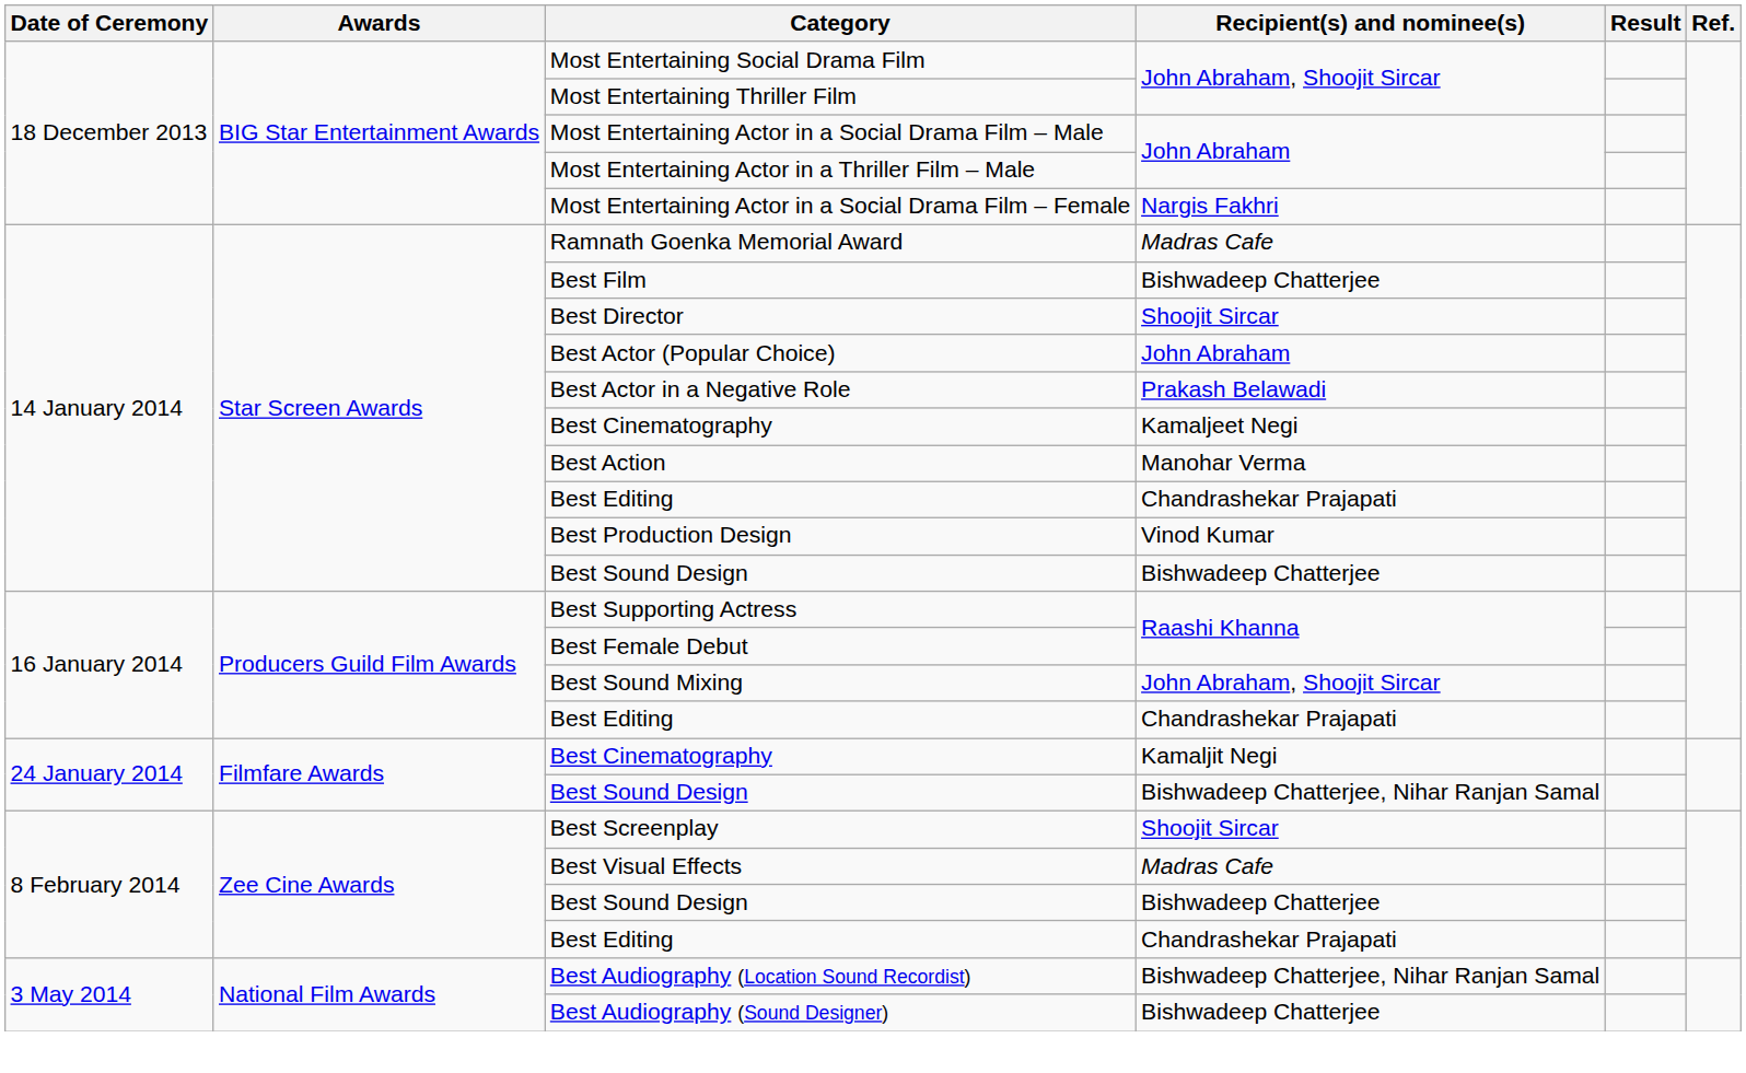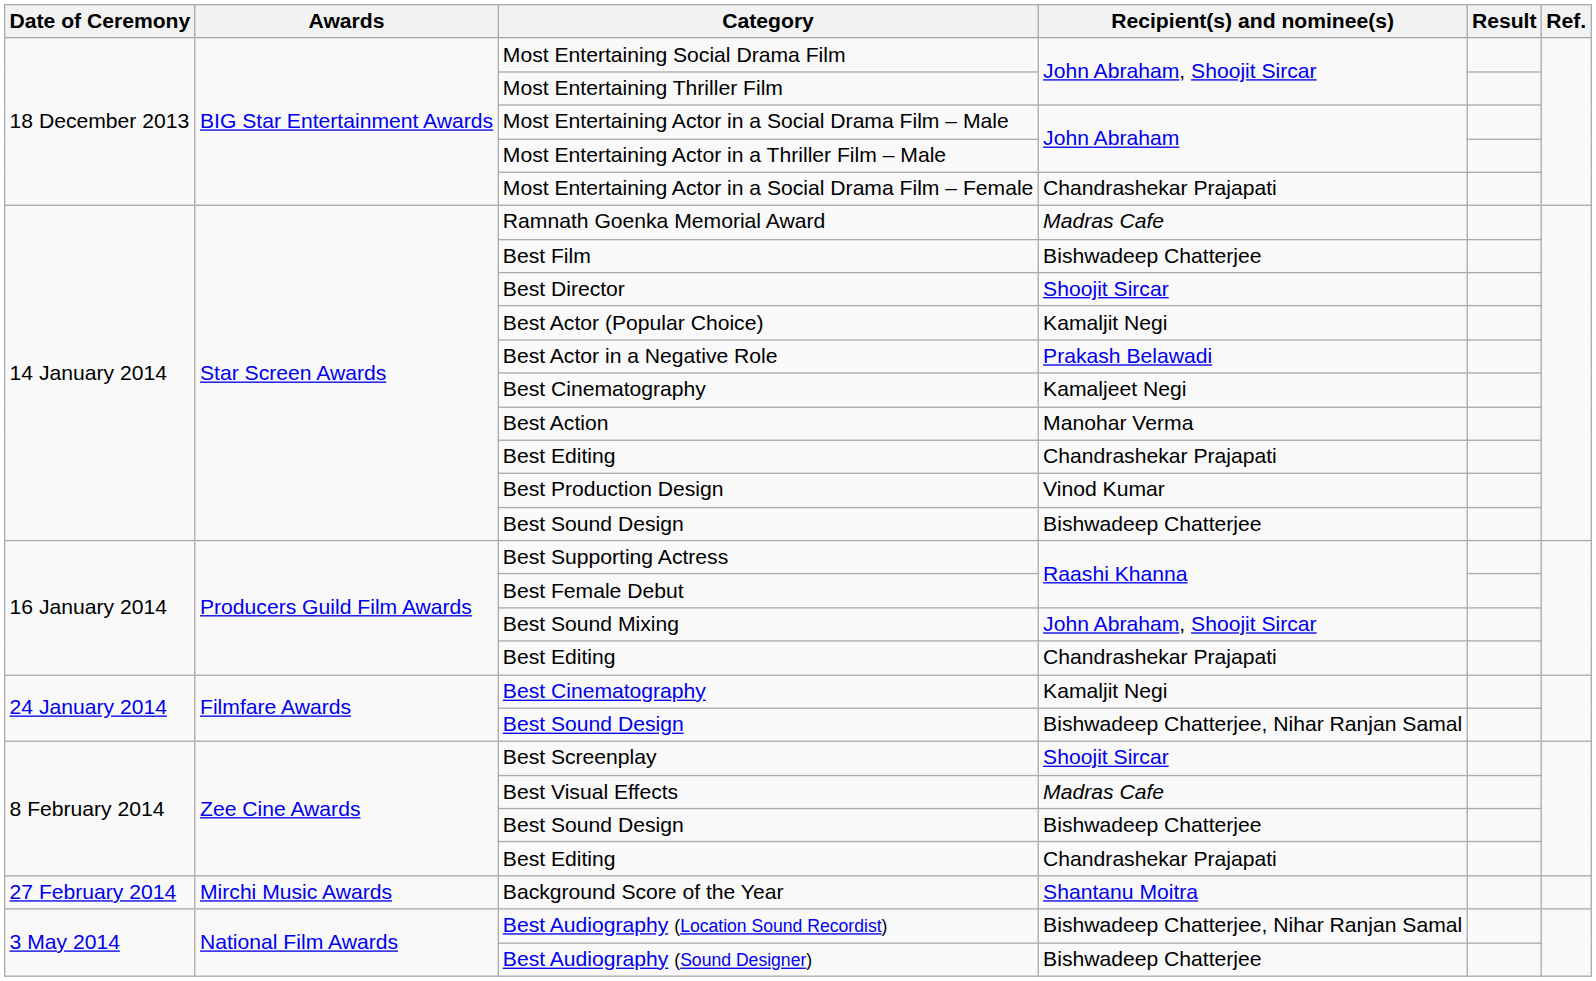 <table class="wikitable sortable">
 <tr>
 <th>Date of Ceremony</th>
 <th>Awards</th>
 <th>Category</th>
 <th>Recipient(s) and nominee(s)</th>
 <th>Result</th>
 <th>Ref.</th>
 </tr>
 <tr>
 <td rowspan="5">18 December 2013</td>
 <td rowspan="5"><a href='#'>BIG Star Entertainment Awards</a></td>
 <td>Most Entertaining Social Drama Film</td>
 <td rowspan="2"><a href='#'>John Abraham</a>, <a href='#'>Shoojit Sircar</a></td>
 <td></td>
 <td rowspan="5"></td>
 </tr>
 <tr>
 <td>Most Entertaining Thriller Film</td>
 <td></td>
 </tr>
 <tr>
 <td>Most Entertaining Actor in a Social Drama Film – Male</td>
 <td rowspan="2"><a href='#'>John Abraham</a></td>
 <td></td>
 </tr>
 <tr>
 <td>Most Entertaining Actor in a Thriller Film – Male</td>
 <td></td>
 </tr>
 <tr>
 <td>Most Entertaining Actor in a Social Drama Film – Female</td>
-<td><a href='#'>Nargis Fakhri</a></td>
+<td>Chandrashekar Prajapati</td>
 <td></td>
 </tr>
 <tr>
 <td rowspan="10">14 January 2014</td>
 <td rowspan="10"><a href='#'>Star Screen Awards</a></td>
 <td>Ramnath Goenka Memorial Award</td>
 <td><em>Madras Cafe</em></td>
 <td></td>
 <td rowspan="10"><br></td>
 </tr>
 <tr>
 <td>Best Film</td>
 <td>Bishwadeep Chatterjee</td>
 <td></td>
 </tr>
 <tr>
 <td>Best Director</td>
 <td><a href='#'>Shoojit Sircar</a></td>
 <td></td>
 </tr>
 <tr>
 <td>Best Actor (Popular Choice)</td>
-<td><a href='#'>John Abraham</a></td>
+<td>Kamaljit Negi</td>
 <td></td>
 </tr>
 <tr>
 <td>Best Actor in a Negative Role</td>
 <td><a href='#'>Prakash Belawadi</a></td>
 <td></td>
 </tr>
 <tr>
 <td>Best Cinematography</td>
 <td>Kamaljeet Negi</td>
 <td></td>
 </tr>
 <tr>
 <td>Best Action</td>
 <td>Manohar Verma</td>
 <td></td>
 </tr>
 <tr>
 <td>Best Editing</td>
 <td>Chandrashekar Prajapati</td>
 <td></td>
 </tr>
 <tr>
 <td>Best Production Design</td>
 <td>Vinod Kumar</td>
 <td></td>
 </tr>
 <tr>
 <td>Best Sound Design</td>
 <td>Bishwadeep Chatterjee</td>
 <td></td>
 </tr>
 <tr>
 <td rowspan="4">16 January 2014</td>
 <td rowspan="4"><a href='#'>Producers Guild Film Awards</a></td>
 <td>Best Supporting Actress</td>
 <td rowspan="2"><a href='#'>Raashi Khanna</a></td>
 <td></td>
 <td rowspan="4"><br></td>
 </tr>
 <tr>
 <td>Best Female Debut</td>
 <td></td>
 </tr>
 <tr>
 <td>Best Sound Mixing</td>
 <td><a href='#'>John Abraham</a>, <a href='#'>Shoojit Sircar</a></td>
 <td></td>
 </tr>
 <tr>
 <td>Best Editing</td>
 <td>Chandrashekar Prajapati</td>
 <td></td>
 </tr>
 <tr>
 <td rowspan="2"><a href='#'>24 January 2014</a></td>
 <td rowspan="2"><a href='#'>Filmfare Awards</a></td>
 <td><a href='#'>Best Cinematography</a></td>
 <td>Kamaljit Negi</td>
 <td></td>
 <td rowspan="2"></td>
 </tr>
 <tr>
 <td><a href='#'>Best Sound Design</a></td>
 <td>Bishwadeep Chatterjee, Nihar Ranjan Samal</td>
 <td></td>
 </tr>
 <tr>
 <td rowspan="4">8 February 2014</td>
 <td rowspan="4"><a href='#'>Zee Cine Awards</a></td>
 <td>Best Screenplay</td>
 <td><a href='#'>Shoojit Sircar</a></td>
 <td></td>
 <td rowspan="4"><br></td>
 </tr>
 <tr>
 <td>Best Visual Effects</td>
 <td><em>Madras Cafe</em></td>
 <td></td>
 </tr>
 <tr>
 <td>Best Sound Design</td>
 <td>Bishwadeep Chatterjee</td>
 <td></td>
 </tr>
 <tr>
 <td>Best Editing</td>
 <td>Chandrashekar Prajapati</td>
 <td></td>
 </tr>
 <tr>
+<td><a href='#'>27 February 2014</a></td>
+<td><a href='#'>Mirchi Music Awards</a></td>
+<td>Background Score of the Year</td>
+<td><a href='#'>Shantanu Moitra</a></td>
+<td></td>
+<td></td>
+</tr>
+<tr>
 <td rowspan="2"><a href='#'>3 May 2014</a></td>
 <td rowspan="2"><a href='#'>National Film Awards</a></td>
 <td><a href='#'>Best Audiography</a> <small>(<a href='#'>Location Sound Recordist</a>)</small></td>
 <td>Bishwadeep Chatterjee, Nihar Ranjan Samal</td>
 <td></td>
 <td rowspan="2"></td>
 </tr>
 <tr>
 <td><a href='#'>Best Audiography</a> <small>(<a href='#'>Sound Designer</a>)</small></td>
 <td>Bishwadeep Chatterjee</td>
 <td></td>
 </tr>
 </table>
